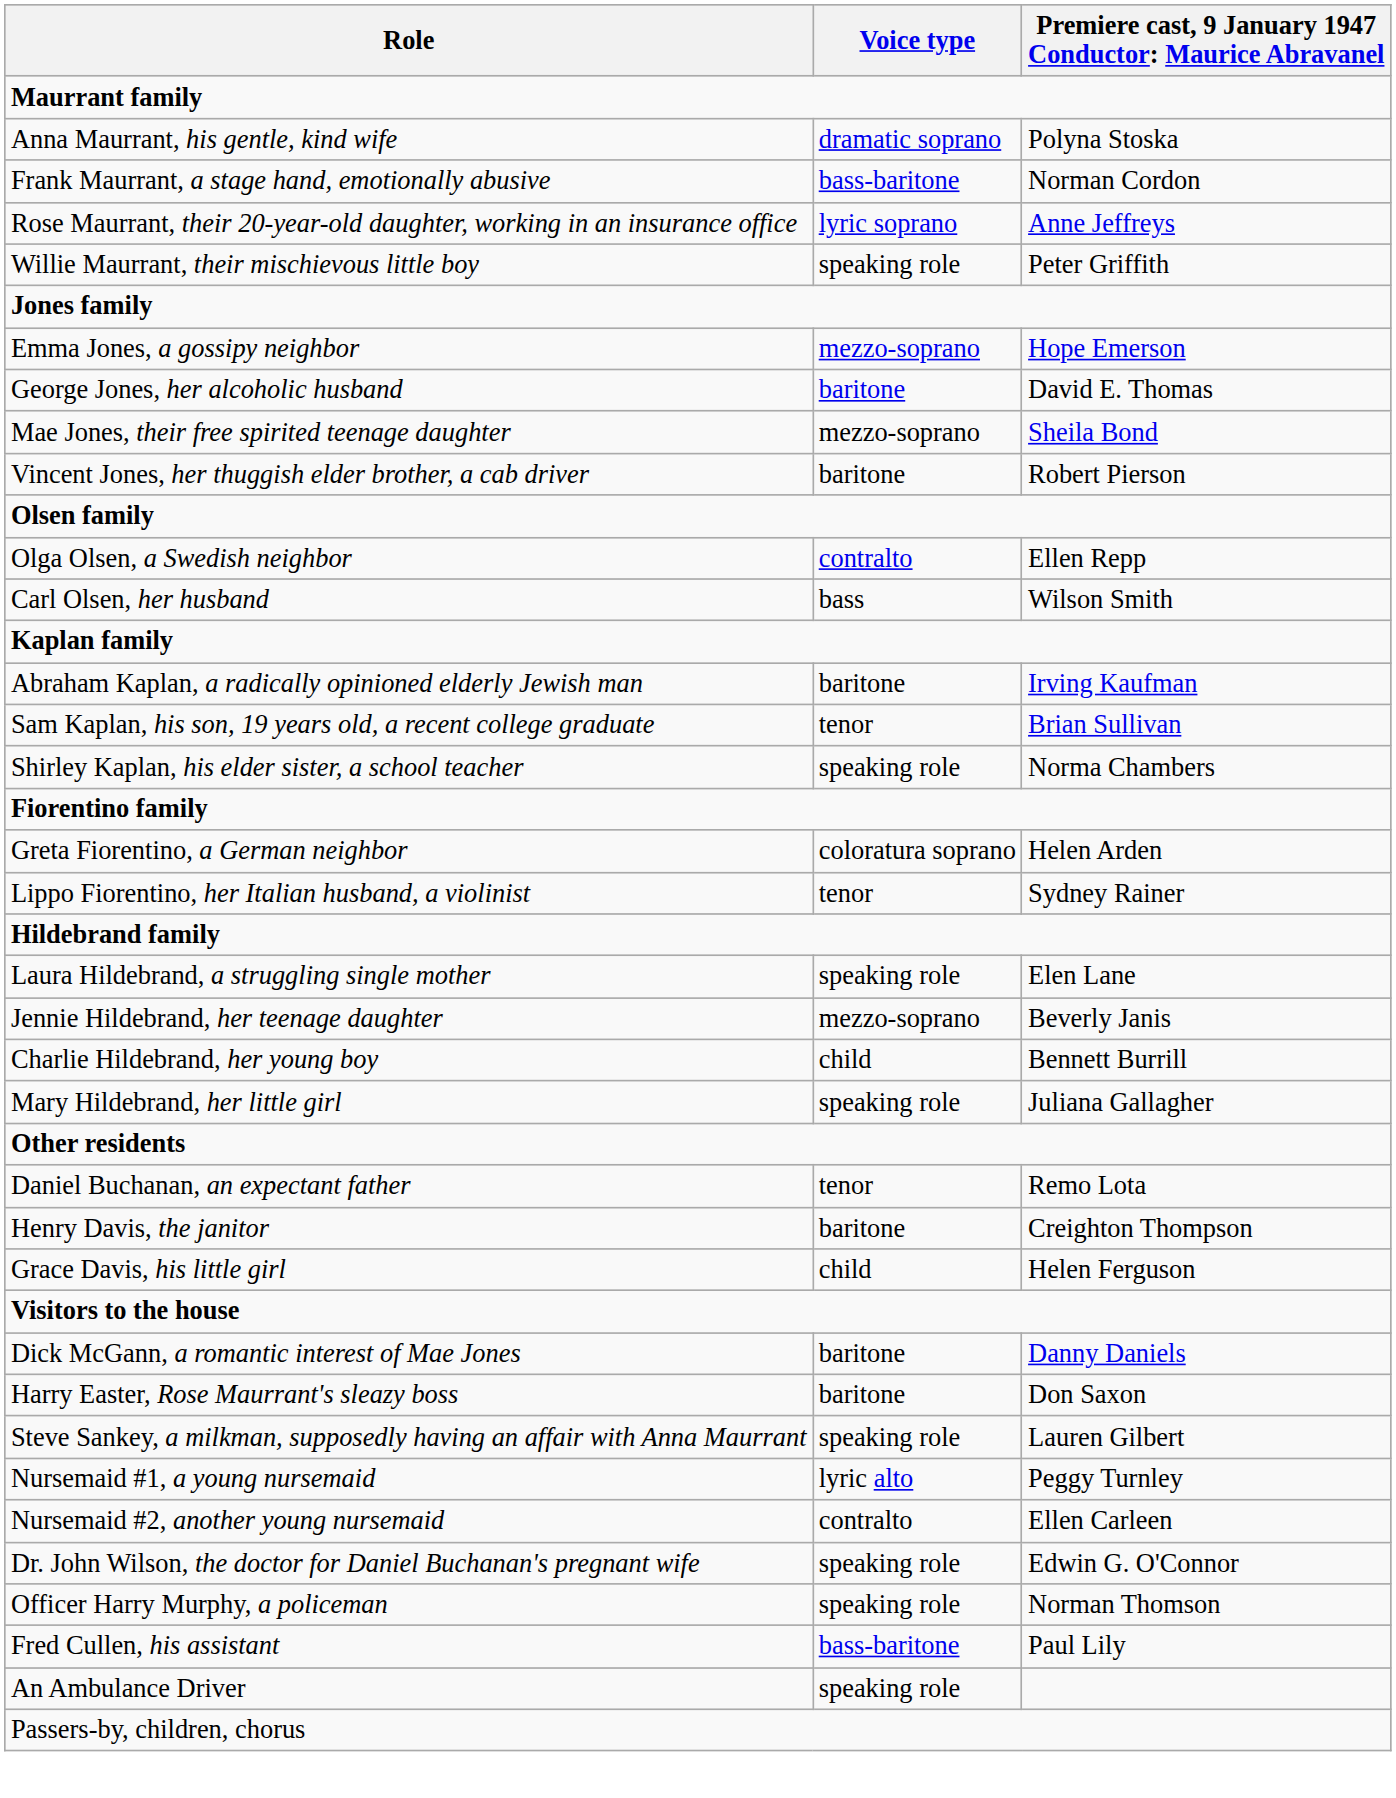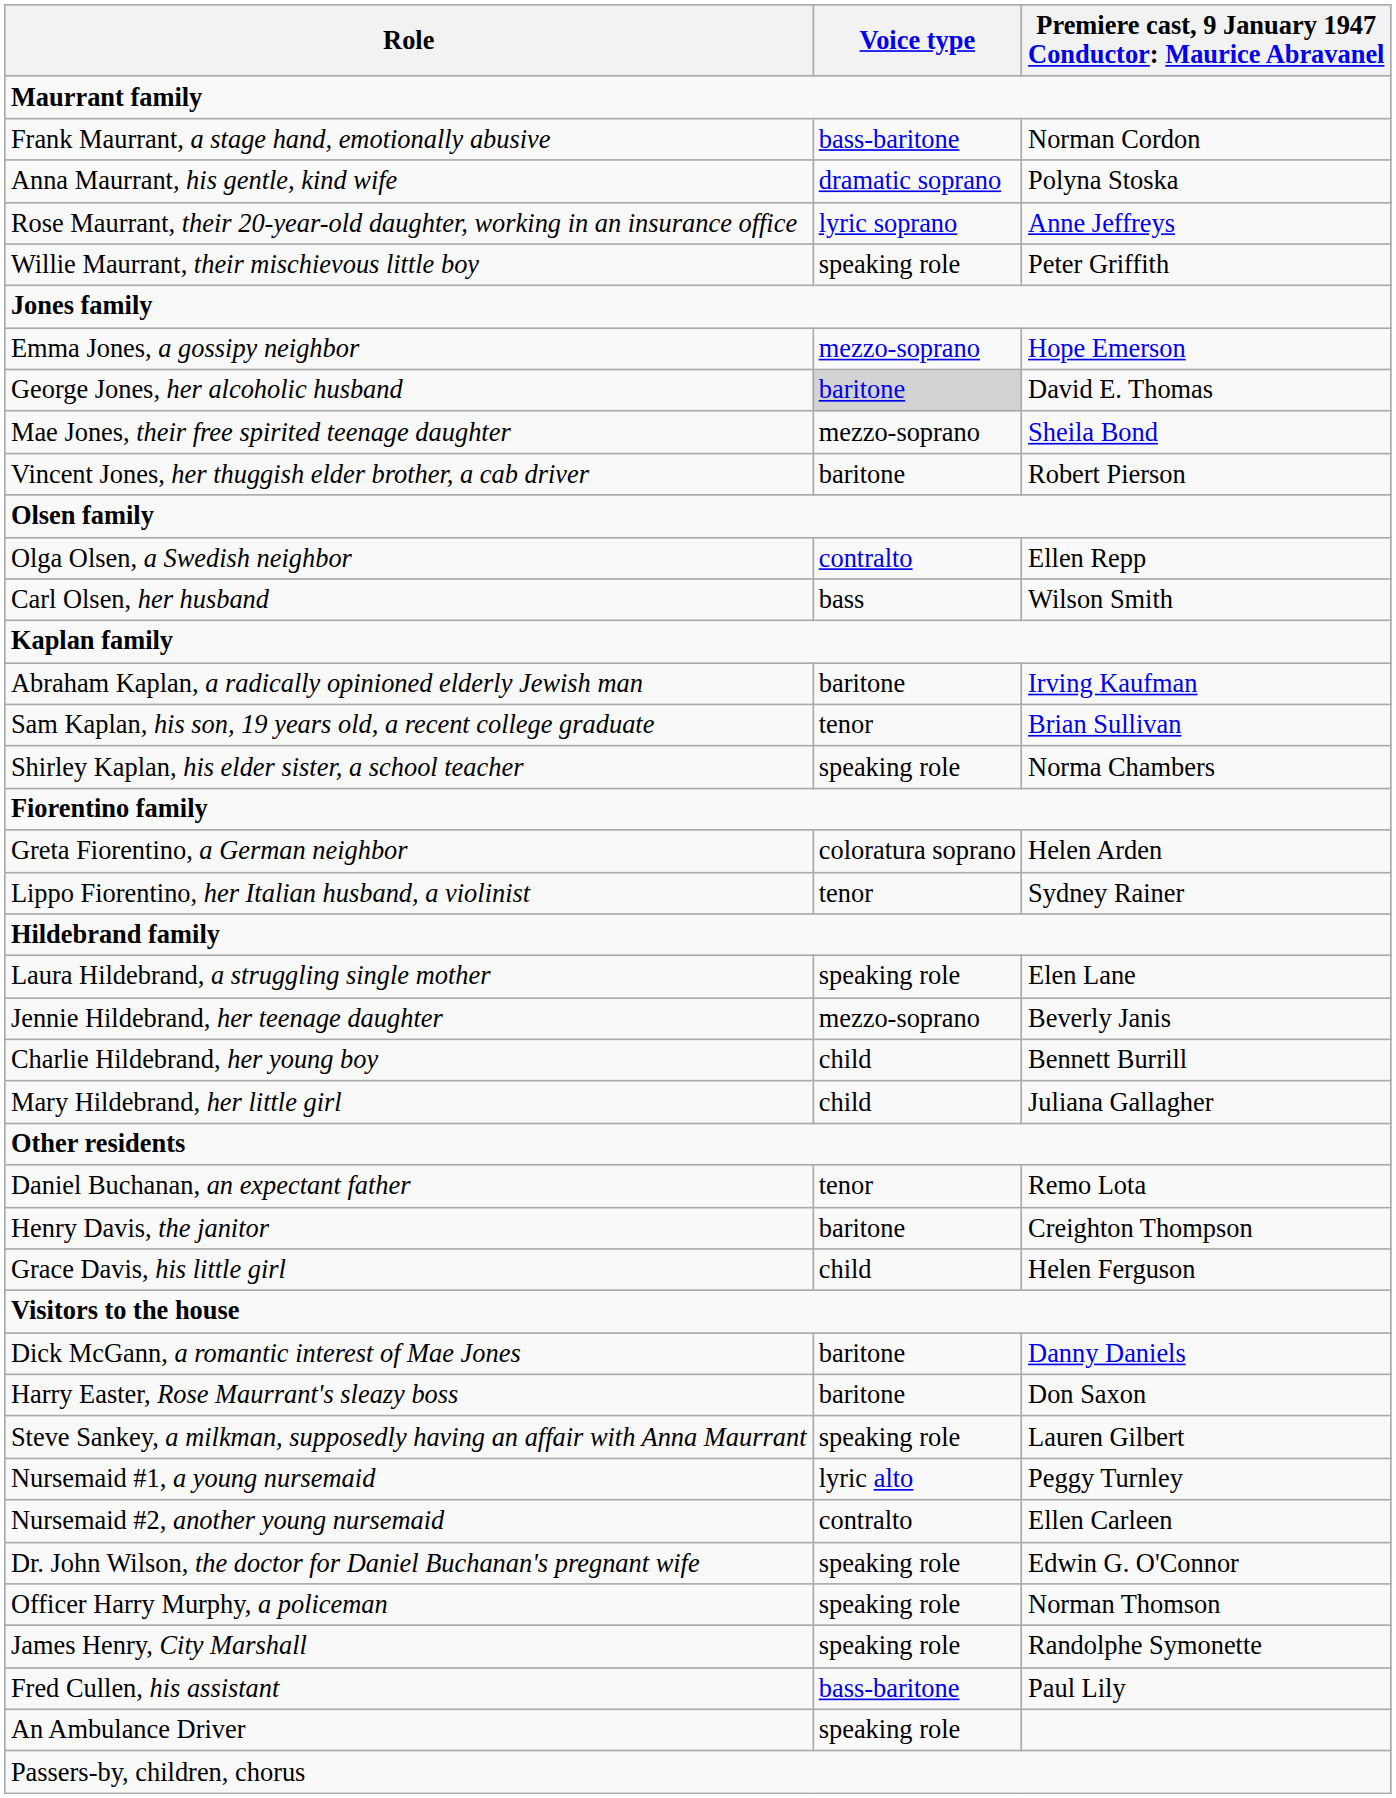 <table class="wikitable">
 <tr>
 <th>Role</th>
 <th><a href='#'>Voice type</a></th>
 <th>Premiere cast, 9 January 1947<br><a href='#'>Conductor</a>: <a href='#'>Maurice Abravanel</a></th>
 </tr>
 <tr>
 <td colspan="3"><strong>Maurrant family</strong></td>
 </tr>
 <tr>
+<td>Frank Maurrant, <em>a stage hand, emotionally abusive</em></td>
+<td><a href='#'>bass-baritone</a></td>
+<td>Norman Cordon</td>
+</tr>
+<tr>
 <td>Anna Maurrant, <em>his gentle, kind wife</em></td>
 <td><a href='#'>dramatic soprano</a></td>
 <td>Polyna Stoska</td>
-</tr>
-<tr>
-<td>Frank Maurrant, <em>a stage hand, emotionally abusive</em></td>
-<td><a href='#'>bass-baritone</a></td>
-<td>Norman Cordon</td>
 </tr>
 <tr>
 <td>Rose Maurrant, <em>their 20-year-old daughter, working in an insurance office</em></td>
 <td><a href='#'>lyric soprano</a></td>
 <td><a href='#'>Anne Jeffreys</a></td>
 </tr>
 <tr>
 <td>Willie Maurrant, <em>their mischievous little boy</em></td>
 <td>speaking role</td>
 <td>Peter Griffith</td>
 </tr>
 <tr>
 <td colspan="3"><strong>Jones family</strong></td>
 </tr>
 <tr>
 <td>Emma Jones, <em>a gossipy neighbor</em></td>
 <td><a href='#'>mezzo-soprano</a></td>
 <td><a href='#'>Hope Emerson</a></td>
 </tr>
 <tr>
 <td>George Jones, <em>her alcoholic husband</em></td>
-<td><a href='#'>baritone</a></td>
+<td style="background: lightgrey;"><a href='#'>baritone</a></td>
 <td>David E. Thomas</td>
 </tr>
 <tr>
 <td>Mae Jones, <em>their free spirited teenage daughter</em></td>
 <td>mezzo-soprano</td>
 <td><a href='#'>Sheila Bond</a></td>
 </tr>
 <tr>
 <td>Vincent Jones, <em>her thuggish elder brother, a cab driver</em></td>
 <td>baritone</td>
 <td>Robert Pierson</td>
 </tr>
 <tr>
 <td colspan="3"><strong>Olsen family</strong></td>
 </tr>
 <tr>
 <td>Olga Olsen, <em>a Swedish neighbor</em></td>
 <td><a href='#'>contralto</a></td>
 <td>Ellen Repp</td>
 </tr>
 <tr>
 <td>Carl Olsen, <em>her husband</em></td>
 <td>bass</td>
 <td>Wilson Smith</td>
 </tr>
 <tr>
 <td colspan="3"><strong>Kaplan family</strong></td>
 </tr>
 <tr>
 <td>Abraham Kaplan, <em>a radically opinioned elderly Jewish man</em></td>
 <td>baritone</td>
 <td><a href='#'>Irving Kaufman</a></td>
 </tr>
 <tr>
 <td>Sam Kaplan, <em>his son, 19 years old, a recent college graduate</em></td>
 <td>tenor</td>
 <td><a href='#'>Brian Sullivan</a></td>
 </tr>
 <tr>
 <td>Shirley Kaplan, <em>his elder sister, a school teacher</em></td>
 <td>speaking role</td>
 <td>Norma Chambers</td>
 </tr>
 <tr>
 <td colspan="3"><strong>Fiorentino family</strong></td>
 </tr>
 <tr>
 <td>Greta Fiorentino, <em>a German neighbor</em></td>
 <td>coloratura soprano</td>
 <td>Helen Arden</td>
 </tr>
 <tr>
 <td>Lippo Fiorentino, <em>her Italian husband, a violinist</em></td>
 <td>tenor</td>
 <td>Sydney Rainer</td>
 </tr>
 <tr>
 <td colspan="3"><strong>Hildebrand family</strong></td>
 </tr>
 <tr>
 <td>Laura Hildebrand, <em>a struggling single mother</em></td>
 <td>speaking role</td>
 <td>Elen Lane</td>
 </tr>
 <tr>
 <td>Jennie Hildebrand, <em>her teenage daughter</em></td>
 <td>mezzo-soprano</td>
 <td>Beverly Janis</td>
 </tr>
 <tr>
 <td>Charlie Hildebrand, <em>her young boy</em></td>
 <td>child</td>
 <td>Bennett Burrill</td>
 </tr>
 <tr>
 <td>Mary Hildebrand, <em>her little girl</em></td>
-<td>speaking role</td>
+<td>child</td>
 <td>Juliana Gallagher</td>
 </tr>
 <tr>
 <td colspan="3"><strong>Other residents</strong></td>
 </tr>
 <tr>
 <td>Daniel Buchanan, <em>an expectant father</em></td>
 <td>tenor</td>
 <td>Remo Lota</td>
 </tr>
 <tr>
 <td>Henry Davis, <em>the janitor</em></td>
 <td>baritone</td>
 <td>Creighton Thompson</td>
 </tr>
 <tr>
 <td>Grace Davis, <em>his little girl</em></td>
 <td>child</td>
 <td>Helen Ferguson</td>
 </tr>
 <tr>
 <td colspan="3"><strong>Visitors to the house</strong></td>
 </tr>
 <tr>
 <td>Dick McGann, <em>a romantic interest of Mae Jones</em></td>
 <td>baritone</td>
 <td><a href='#'>Danny Daniels</a></td>
 </tr>
 <tr>
 <td>Harry Easter, <em>Rose Maurrant's sleazy boss</em></td>
 <td>baritone</td>
 <td>Don Saxon</td>
 </tr>
 <tr>
 <td>Steve Sankey, <em>a milkman, supposedly having an affair with Anna Maurrant</em></td>
 <td>speaking role</td>
 <td>Lauren Gilbert</td>
 </tr>
 <tr>
 <td>Nursemaid #1, <em>a young nursemaid</em></td>
 <td>lyric <a href='#'>alto</a></td>
 <td>Peggy Turnley</td>
 </tr>
 <tr>
 <td>Nursemaid #2, <em>another young nursemaid</em></td>
 <td>contralto</td>
 <td>Ellen Carleen</td>
 </tr>
 <tr>
 <td>Dr. John Wilson, <em>the doctor for Daniel Buchanan's pregnant wife</em></td>
 <td>speaking role</td>
 <td>Edwin G. O'Connor</td>
 </tr>
 <tr>
 <td>Officer Harry Murphy, <em>a policeman</em></td>
 <td>speaking role</td>
 <td>Norman Thomson</td>
 </tr>
 <tr>
+<td>James Henry, <em>City Marshall</em></td>
+<td>speaking role</td>
+<td>Randolphe Symonette</td>
+</tr>
+<tr>
 <td>Fred Cullen, <em>his assistant</em></td>
 <td><a href='#'>bass-baritone</a></td>
 <td>Paul Lily</td>
 </tr>
 <tr>
 <td>An Ambulance Driver</td>
 <td>speaking role</td>
 <td></td>
 </tr>
 <tr>
 <td colspan=3>Passers-by, children, chorus</td>
 </tr>
 </table>
